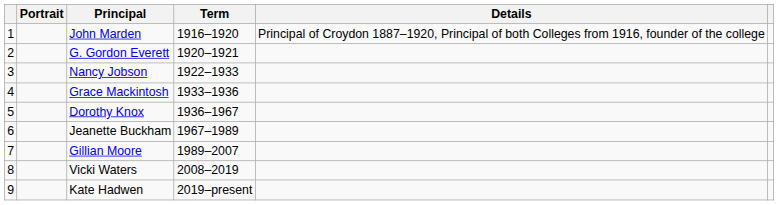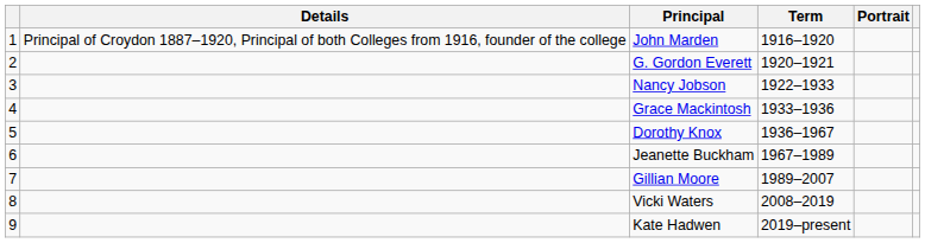 <table class="wikitable">
 <tr>
 <th></th>
-<th>Portrait</th>
+<th>Details</th>
 <th>Principal</th>
 <th>Term</th>
-<th>Details</th>
+<th>Portrait</th>
 <th></th>
 </tr>
 <tr>
 <td>1</td>
-<td></td>
+<td>Principal of Croydon 1887–1920, Principal of both Colleges from 1916, founder of the college</td>
 <td><a href='#'>John Marden</a></td>
 <td>1916–1920</td>
-<td>Principal of Croydon 1887–1920, Principal of both Colleges from 1916, founder of the college</td>
+<td></td>
 <td></td>
 </tr>
 <tr>
 <td>2</td>
 <td></td>
 <td><a href='#'>G. Gordon Everett</a></td>
 <td>1920–1921</td>
 <td></td>
 <td></td>
 </tr>
 <tr>
 <td>3</td>
 <td></td>
 <td><a href='#'>Nancy Jobson</a></td>
 <td>1922–1933</td>
 <td></td>
 <td></td>
 </tr>
 <tr>
 <td>4</td>
 <td></td>
 <td><a href='#'>Grace Mackintosh</a></td>
 <td>1933–1936</td>
 <td></td>
 <td></td>
 </tr>
 <tr>
 <td>5</td>
 <td></td>
 <td><a href='#'>Dorothy Knox</a></td>
 <td>1936–1967</td>
 <td></td>
 <td></td>
 </tr>
 <tr>
 <td>6</td>
 <td></td>
 <td>Jeanette Buckham</td>
 <td>1967–1989</td>
 <td></td>
 <td></td>
 </tr>
 <tr>
 <td>7</td>
 <td></td>
 <td><a href='#'>Gillian Moore</a></td>
 <td>1989–2007</td>
 <td></td>
 <td></td>
 </tr>
 <tr>
 <td>8</td>
 <td></td>
 <td>Vicki Waters</td>
 <td>2008–2019</td>
 <td></td>
 <td></td>
 </tr>
 <tr>
 <td>9</td>
 <td></td>
 <td>Kate Hadwen</td>
 <td>2019–present</td>
 <td></td>
 <td></td>
 </tr>
 </table>
